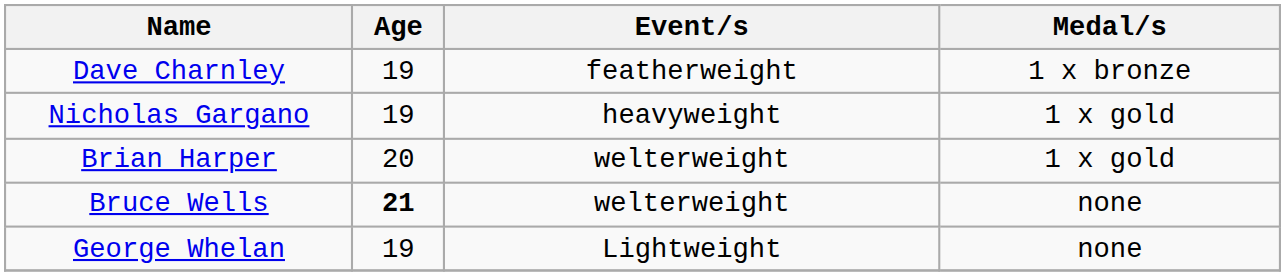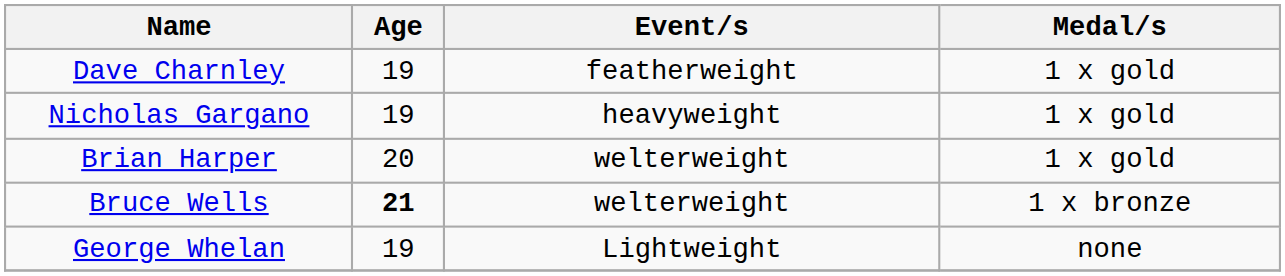 <table class="wikitable" style="text-align: center">
 <tr>
 <th width=250>Name</th>
 <th width=50>Age</th>
 <th width=350>Event/s</th>
 <th width=250>Medal/s</th>
 </tr>
 <tr>
 <td><a href='#'>Dave Charnley</a></td>
 <td>19</td>
 <td>featherweight</td>
-<td>1 x bronze</td>
+<td>1 x gold</td>
 </tr>
 <tr>
 <td><a href='#'>Nicholas Gargano</a></td>
 <td>19</td>
 <td>heavyweight</td>
 <td>1 x gold</td>
 </tr>
 <tr>
 <td><a href='#'>Brian Harper</a></td>
 <td>20</td>
 <td>welterweight</td>
 <td>1 x gold</td>
 </tr>
 <tr>
 <td><a href='#'>Bruce Wells</a></td>
 <td><strong>21</strong></td>
 <td>welterweight</td>
-<td>none</td>
+<td>1 x bronze</td>
 </tr>
 <tr>
 <td><a href='#'>George Whelan</a></td>
 <td>19</td>
 <td>Lightweight</td>
 <td>none</td>
 </tr>
 <tr>
 </tr>
 </table>
